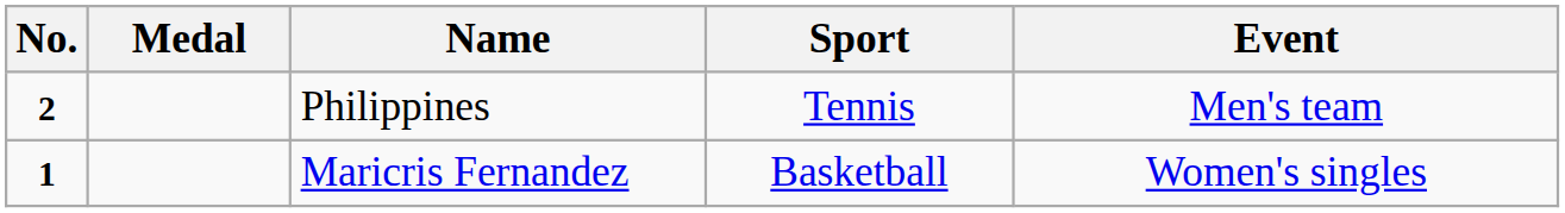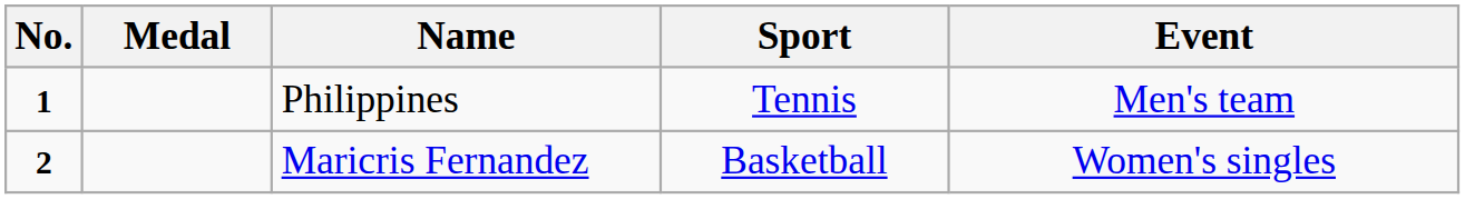 <table class="wikitable" style="font-size:100%; text-align:center;">
 <tr>
 <th width="10">No.</th>
 <th width="70">Medal</th>
 <th width="150">Name</th>
 <th width="110">Sport</th>
 <th width="200">Event</th>
 </tr>
 <tr>
-<td><small><strong>2</strong></small></td>
+<td><small><strong>1</strong></small></td>
 <td></td>
 <td align=left>Philippines</td>
 <td> <a href='#'>Tennis</a></td>
 <td><a href='#'>Men's team</a></td>
 </tr>
 <tr>
-<td><small><strong>1</strong></small></td>
+<td><small><strong>2</strong></small></td>
 <td></td>
 <td align=left><a href='#'>Maricris Fernandez</a></td>
 <td> <a href='#'>Basketball</a></td>
 <td><a href='#'>Women's singles</a></td>
 </tr>
 </table>
